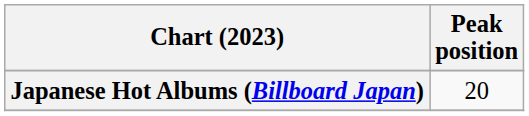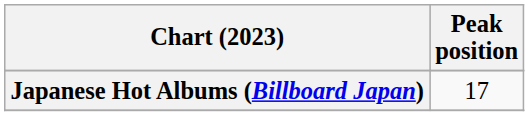 <table class="wikitable sortable plainrowheaders" style="text-align:center">
 <tr>
 <th scope="col">Chart (2023)</th>
 <th scope="col">Peak<br>position</th>
 </tr>
 <tr>
 </tr>
 <tr>
 </tr>
 <tr>
 <th scope="row">Japanese Hot Albums (<em><a href='#'>Billboard Japan</a></em>)</th>
-<td>20</td>
+<td>17</td>
 </tr>
 <tr>
 </tr>
 <tr>
 </tr>
 <tr>
 </tr>
 </table>
